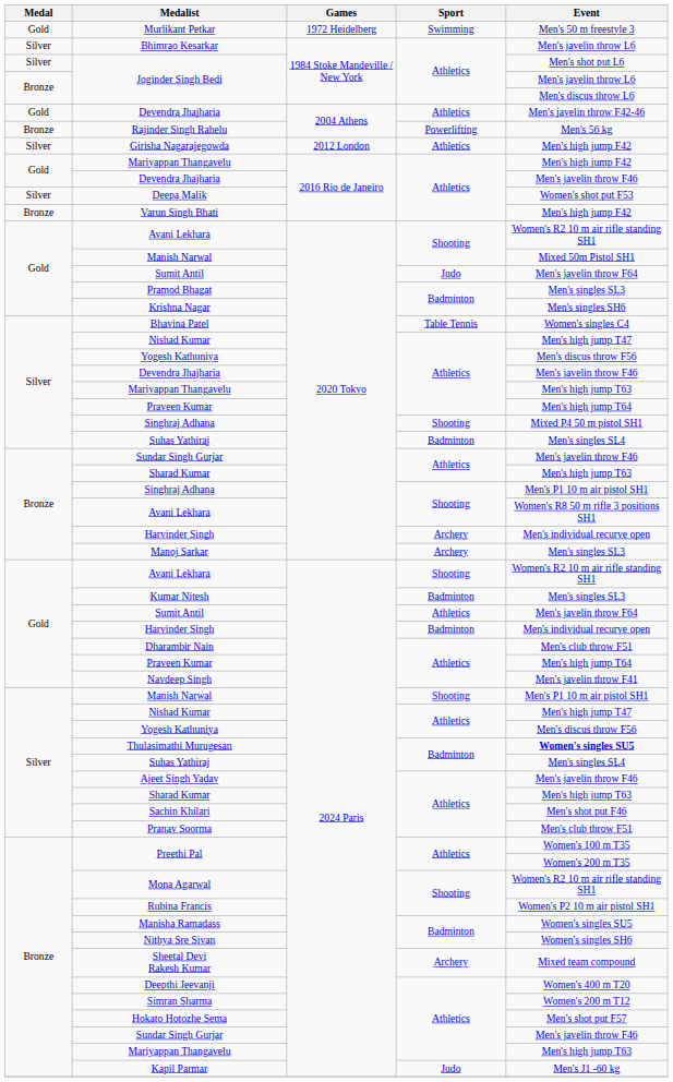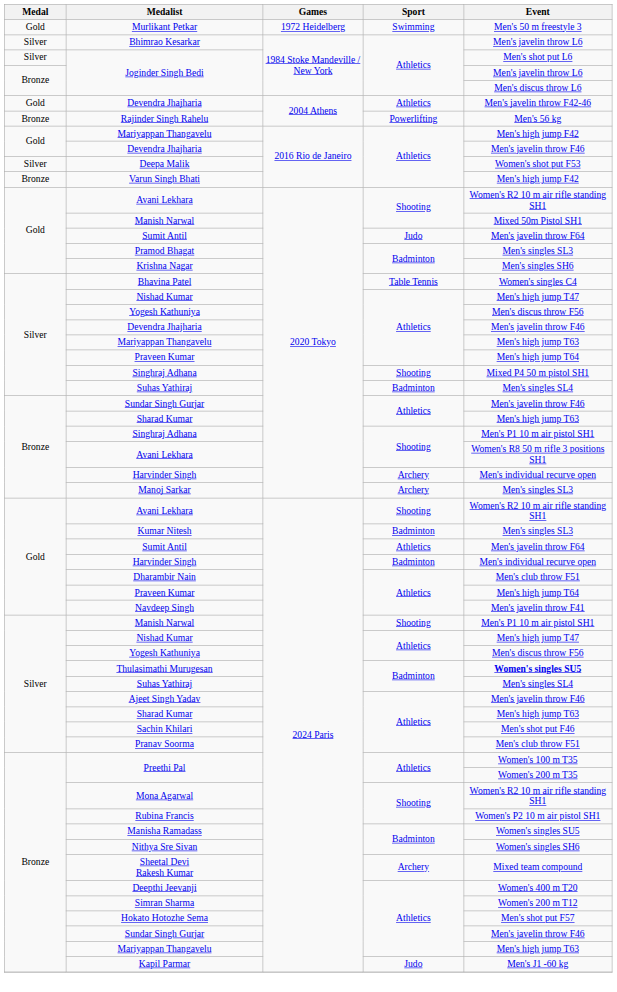 <table class="wikitable" style="text-align:center;">
 <tr>
 <th style="width:6em">Medal</th>
 <th style="width:20em">Medalist</th>
 <th style="width:10em">Games</th>
 <th style="width:10em">Sport</th>
 <th style="width:15em">Event</th>
 </tr>
 <tr>
 <td> Gold</td>
 <td><a href='#'>Murlikant Petkar</a></td>
 <td> <a href='#'>1972 Heidelberg</a></td>
 <td> <a href='#'>Swimming</a></td>
 <td><a href='#'>Men's 50 m freestyle 3</a></td>
 </tr>
 <tr>
 <td> Silver</td>
 <td><a href='#'>Bhimrao Kesarkar</a></td>
 <td rowspan=4>  <a href='#'>1984 Stoke Mandeville / New York</a></td>
 <td rowspan=4> <a href='#'>Athletics</a></td>
 <td><a href='#'>Men's javelin throw L6</a></td>
 </tr>
 <tr>
 <td> Silver</td>
 <td rowspan=3><a href='#'>Joginder Singh Bedi</a></td>
 <td><a href='#'>Men's shot put L6</a></td>
 </tr>
 <tr>
 <td rowspan=2> Bronze</td>
 <td><a href='#'>Men's javelin throw L6</a></td>
 </tr>
 <tr>
 <td><a href='#'>Men's discus throw L6</a></td>
 </tr>
 <tr>
 <td> Gold</td>
 <td><a href='#'>Devendra Jhajharia</a></td>
 <td rowspan=2> <a href='#'>2004 Athens</a></td>
 <td> <a href='#'>Athletics</a></td>
 <td><a href='#'>Men's javelin throw F42-46</a></td>
 </tr>
 <tr>
 <td> Bronze</td>
 <td><a href='#'>Rajinder Singh Rahelu</a></td>
 <td> <a href='#'>Powerlifting</a></td>
 <td><a href='#'>Men's 56 kg</a></td>
-</tr>
-<tr>
-<td> Silver</td>
-<td><a href='#'>Girisha Nagarajegowda</a></td>
-<td> <a href='#'>2012 London</a></td>
-<td> <a href='#'>Athletics</a></td>
-<td><a href='#'>Men's high jump F42</a></td>
 </tr>
 <tr>
 <td rowspan=2> Gold</td>
 <td><a href='#'>Mariyappan Thangavelu</a></td>
 <td rowspan=4> <a href='#'>2016 Rio de Janeiro</a></td>
 <td rowspan=4> <a href='#'>Athletics</a></td>
 <td><a href='#'>Men's high jump F42</a></td>
 </tr>
 <tr>
 <td><a href='#'>Devendra Jhajharia</a></td>
 <td><a href='#'>Men's javelin throw F46</a></td>
 </tr>
 <tr>
 <td> Silver</td>
 <td><a href='#'>Deepa Malik</a></td>
 <td><a href='#'>Women's shot put F53</a></td>
 </tr>
 <tr>
 <td> Bronze</td>
 <td><a href='#'>Varun Singh Bhati</a></td>
 <td><a href='#'>Men's high jump F42</a></td>
 </tr>
 <tr>
 <td rowspan=5> Gold</td>
 <td><a href='#'>Avani Lekhara</a></td>
 <td rowspan=19> <a href='#'>2020 Tokyo</a></td>
 <td rowspan=2> <a href='#'>Shooting</a></td>
 <td><a href='#'>Women's R2 10 m air rifle standing SH1</a></td>
 </tr>
 <tr>
 <td><a href='#'>Manish Narwal</a></td>
 <td><a href='#'>Mixed 50m Pistol SH1</a></td>
 </tr>
 <tr>
 <td><a href='#'>Sumit Antil</a></td>
 <td> <a href='#'>Judo</a></td>
 <td><a href='#'>Men's javelin throw F64</a></td>
 </tr>
 <tr>
 <td><a href='#'>Pramod Bhagat</a></td>
 <td rowspan=2> <a href='#'>Badminton</a></td>
 <td><a href='#'>Men's singles SL3</a></td>
 </tr>
 <tr>
 <td><a href='#'>Krishna Nagar</a></td>
 <td><a href='#'>Men's singles SH6</a></td>
 </tr>
 <tr>
 <td rowspan=8> Silver</td>
 <td><a href='#'>Bhavina Patel</a></td>
 <td> <a href='#'>Table Tennis</a></td>
 <td><a href='#'>Women's singles C4</a></td>
 </tr>
 <tr>
 <td><a href='#'>Nishad Kumar</a></td>
 <td rowspan=5> <a href='#'>Athletics</a></td>
 <td><a href='#'>Men's high jump T47</a></td>
 </tr>
 <tr>
 <td><a href='#'>Yogesh Kathuniya</a></td>
 <td><a href='#'>Men's discus throw F56</a></td>
 </tr>
 <tr>
 <td><a href='#'>Devendra Jhajharia</a></td>
 <td><a href='#'>Men's javelin throw F46</a></td>
 </tr>
 <tr>
 <td><a href='#'>Mariyappan Thangavelu</a></td>
 <td><a href='#'>Men's high jump T63</a></td>
 </tr>
 <tr>
 <td><a href='#'>Praveen Kumar</a></td>
 <td><a href='#'>Men's high jump T64</a></td>
 </tr>
 <tr>
 <td><a href='#'>Singhraj Adhana</a></td>
 <td> <a href='#'>Shooting</a></td>
 <td><a href='#'>Mixed P4 50 m pistol SH1</a></td>
 </tr>
 <tr>
 <td><a href='#'>Suhas Yathiraj</a></td>
 <td> <a href='#'>Badminton</a></td>
 <td><a href='#'>Men's singles SL4</a></td>
 </tr>
 <tr>
 <td rowspan=6> Bronze</td>
 <td><a href='#'>Sundar Singh Gurjar</a></td>
 <td rowspan=2> <a href='#'>Athletics</a></td>
 <td><a href='#'>Men's javelin throw F46</a></td>
 </tr>
 <tr>
 <td><a href='#'>Sharad Kumar</a></td>
 <td><a href='#'>Men's high jump T63</a></td>
 </tr>
 <tr>
 <td><a href='#'>Singhraj Adhana</a></td>
 <td rowspan=2> <a href='#'>Shooting</a></td>
 <td><a href='#'>Men's P1 10 m air pistol SH1</a></td>
 </tr>
 <tr>
 <td><a href='#'>Avani Lekhara</a></td>
 <td><a href='#'>Women's R8 50 m rifle 3 positions SH1</a></td>
 </tr>
 <tr>
 <td><a href='#'>Harvinder Singh</a></td>
 <td> <a href='#'>Archery</a></td>
 <td><a href='#'>Men's individual recurve open</a></td>
 </tr>
 <tr>
 <td><a href='#'>Manoj Sarkar</a></td>
 <td> <a href='#'>Archery</a></td>
 <td><a href='#'>Men's singles SL3</a></td>
 </tr>
 <tr>
 <td rowspan="7"> Gold</td>
 <td><a href='#'>Avani Lekhara</a></td>
 <td rowspan="29"> <a href='#'>2024 Paris</a></td>
 <td> <a href='#'>Shooting</a></td>
 <td><a href='#'>Women's R2 10 m air rifle standing SH1</a></td>
 </tr>
 <tr>
 <td><a href='#'>Kumar Nitesh</a></td>
 <td> <a href='#'>Badminton</a></td>
 <td><a href='#'>Men's singles SL3</a></td>
 </tr>
 <tr>
 <td><a href='#'>Sumit Antil</a></td>
 <td> <a href='#'>Athletics</a></td>
 <td><a href='#'>Men's javelin throw F64</a></td>
 </tr>
 <tr>
 <td><a href='#'>Harvinder Singh</a></td>
 <td> <a href='#'>Badminton</a></td>
 <td><a href='#'>Men's individual recurve open</a></td>
 </tr>
 <tr>
 <td><a href='#'>Dharambir Nain</a></td>
 <td rowspan="3"> <a href='#'>Athletics</a></td>
 <td><a href='#'>Men's club throw F51</a></td>
 </tr>
 <tr>
 <td><a href='#'>Praveen Kumar</a></td>
 <td><a href='#'>Men's high jump T64</a></td>
 </tr>
 <tr>
 <td><a href='#'>Navdeep Singh</a></td>
 <td><a href='#'>Men's javelin throw F41</a></td>
 </tr>
 <tr>
 <td rowspan="9"> Silver</td>
 <td><a href='#'>Manish Narwal</a></td>
 <td> <a href='#'>Shooting</a></td>
 <td><a href='#'>Men's P1 10 m air pistol SH1</a></td>
 </tr>
 <tr>
 <td><a href='#'>Nishad Kumar</a></td>
 <td rowspan=2> <a href='#'>Athletics</a></td>
 <td><a href='#'>Men's high jump T47</a></td>
 </tr>
 <tr>
 <td><a href='#'>Yogesh Kathuniya</a></td>
 <td><a href='#'>Men's discus throw F56</a></td>
 </tr>
 <tr>
 <td><a href='#'>Thulasimathi Murugesan</a></td>
 <td rowspan=2> <a href='#'>Badminton</a></td>
 <td><strong><a href='#'>Women's singles SU5</a></strong></td>
 </tr>
 <tr>
 <td><a href='#'>Suhas Yathiraj</a></td>
 <td><a href='#'>Men's singles SL4</a></td>
 </tr>
 <tr>
 <td><a href='#'>Ajeet Singh Yadav</a></td>
 <td rowspan="4"> <a href='#'>Athletics</a></td>
 <td><a href='#'>Men's javelin throw F46</a></td>
 </tr>
 <tr>
 <td><a href='#'>Sharad Kumar</a></td>
 <td><a href='#'>Men's high jump T63</a></td>
 </tr>
 <tr>
 <td><a href='#'>Sachin Khilari</a></td>
 <td><a href='#'>Men's shot put F46</a></td>
 </tr>
 <tr>
 <td><a href='#'>Pranav Soorma</a></td>
 <td><a href='#'>Men's club throw F51</a></td>
 </tr>
 <tr>
 <td rowspan=13> Bronze</td>
 <td rowspan=2><a href='#'>Preethi Pal</a></td>
 <td rowspan=2> <a href='#'>Athletics</a></td>
 <td><a href='#'>Women's 100 m T35</a></td>
 </tr>
 <tr>
 <td><a href='#'>Women's 200 m T35</a></td>
 </tr>
 <tr>
 <td><a href='#'>Mona Agarwal</a></td>
 <td rowspan="2"> <a href='#'>Shooting</a></td>
 <td><a href='#'>Women's R2 10 m air rifle standing SH1</a></td>
 </tr>
 <tr>
 <td><a href='#'>Rubina Francis</a></td>
 <td><a href='#'>Women's P2 10 m air pistol SH1</a></td>
 </tr>
 <tr>
 <td><a href='#'>Manisha Ramadass</a></td>
 <td rowspan=2> <a href='#'>Badminton</a></td>
 <td><a href='#'>Women's singles SU5</a></td>
 </tr>
 <tr>
 <td><a href='#'>Nithya Sre Sivan</a></td>
 <td><a href='#'>Women's singles SH6</a></td>
 </tr>
 <tr>
 <td><a href='#'>Sheetal Devi</a> <br> <a href='#'>Rakesh Kumar</a></td>
 <td> <a href='#'>Archery</a></td>
 <td><a href='#'>Mixed team compound</a></td>
 </tr>
 <tr>
 <td><a href='#'>Deepthi Jeevanji</a></td>
 <td rowspan=5> <a href='#'>Athletics</a></td>
 <td><a href='#'>Women's 400 m T20</a></td>
 </tr>
 <tr>
 <td><a href='#'>Simran Sharma</a></td>
 <td><a href='#'>Women's 200 m T12</a></td>
 </tr>
 <tr>
 <td><a href='#'>Hokato Hotozhe Sema</a></td>
 <td><a href='#'>Men's shot put F57</a></td>
 </tr>
 <tr>
 <td><a href='#'>Sundar Singh Gurjar</a></td>
 <td><a href='#'>Men's javelin throw F46</a></td>
 </tr>
 <tr>
 <td><a href='#'>Mariyappan Thangavelu</a></td>
 <td><a href='#'>Men's high jump T63</a></td>
 </tr>
 <tr>
 <td><a href='#'>Kapil Parmar</a></td>
 <td> <a href='#'>Judo</a></td>
 <td><a href='#'>Men's J1 -60 kg</a></td>
 </tr>
 <tr>
 </tr>
 </table>
